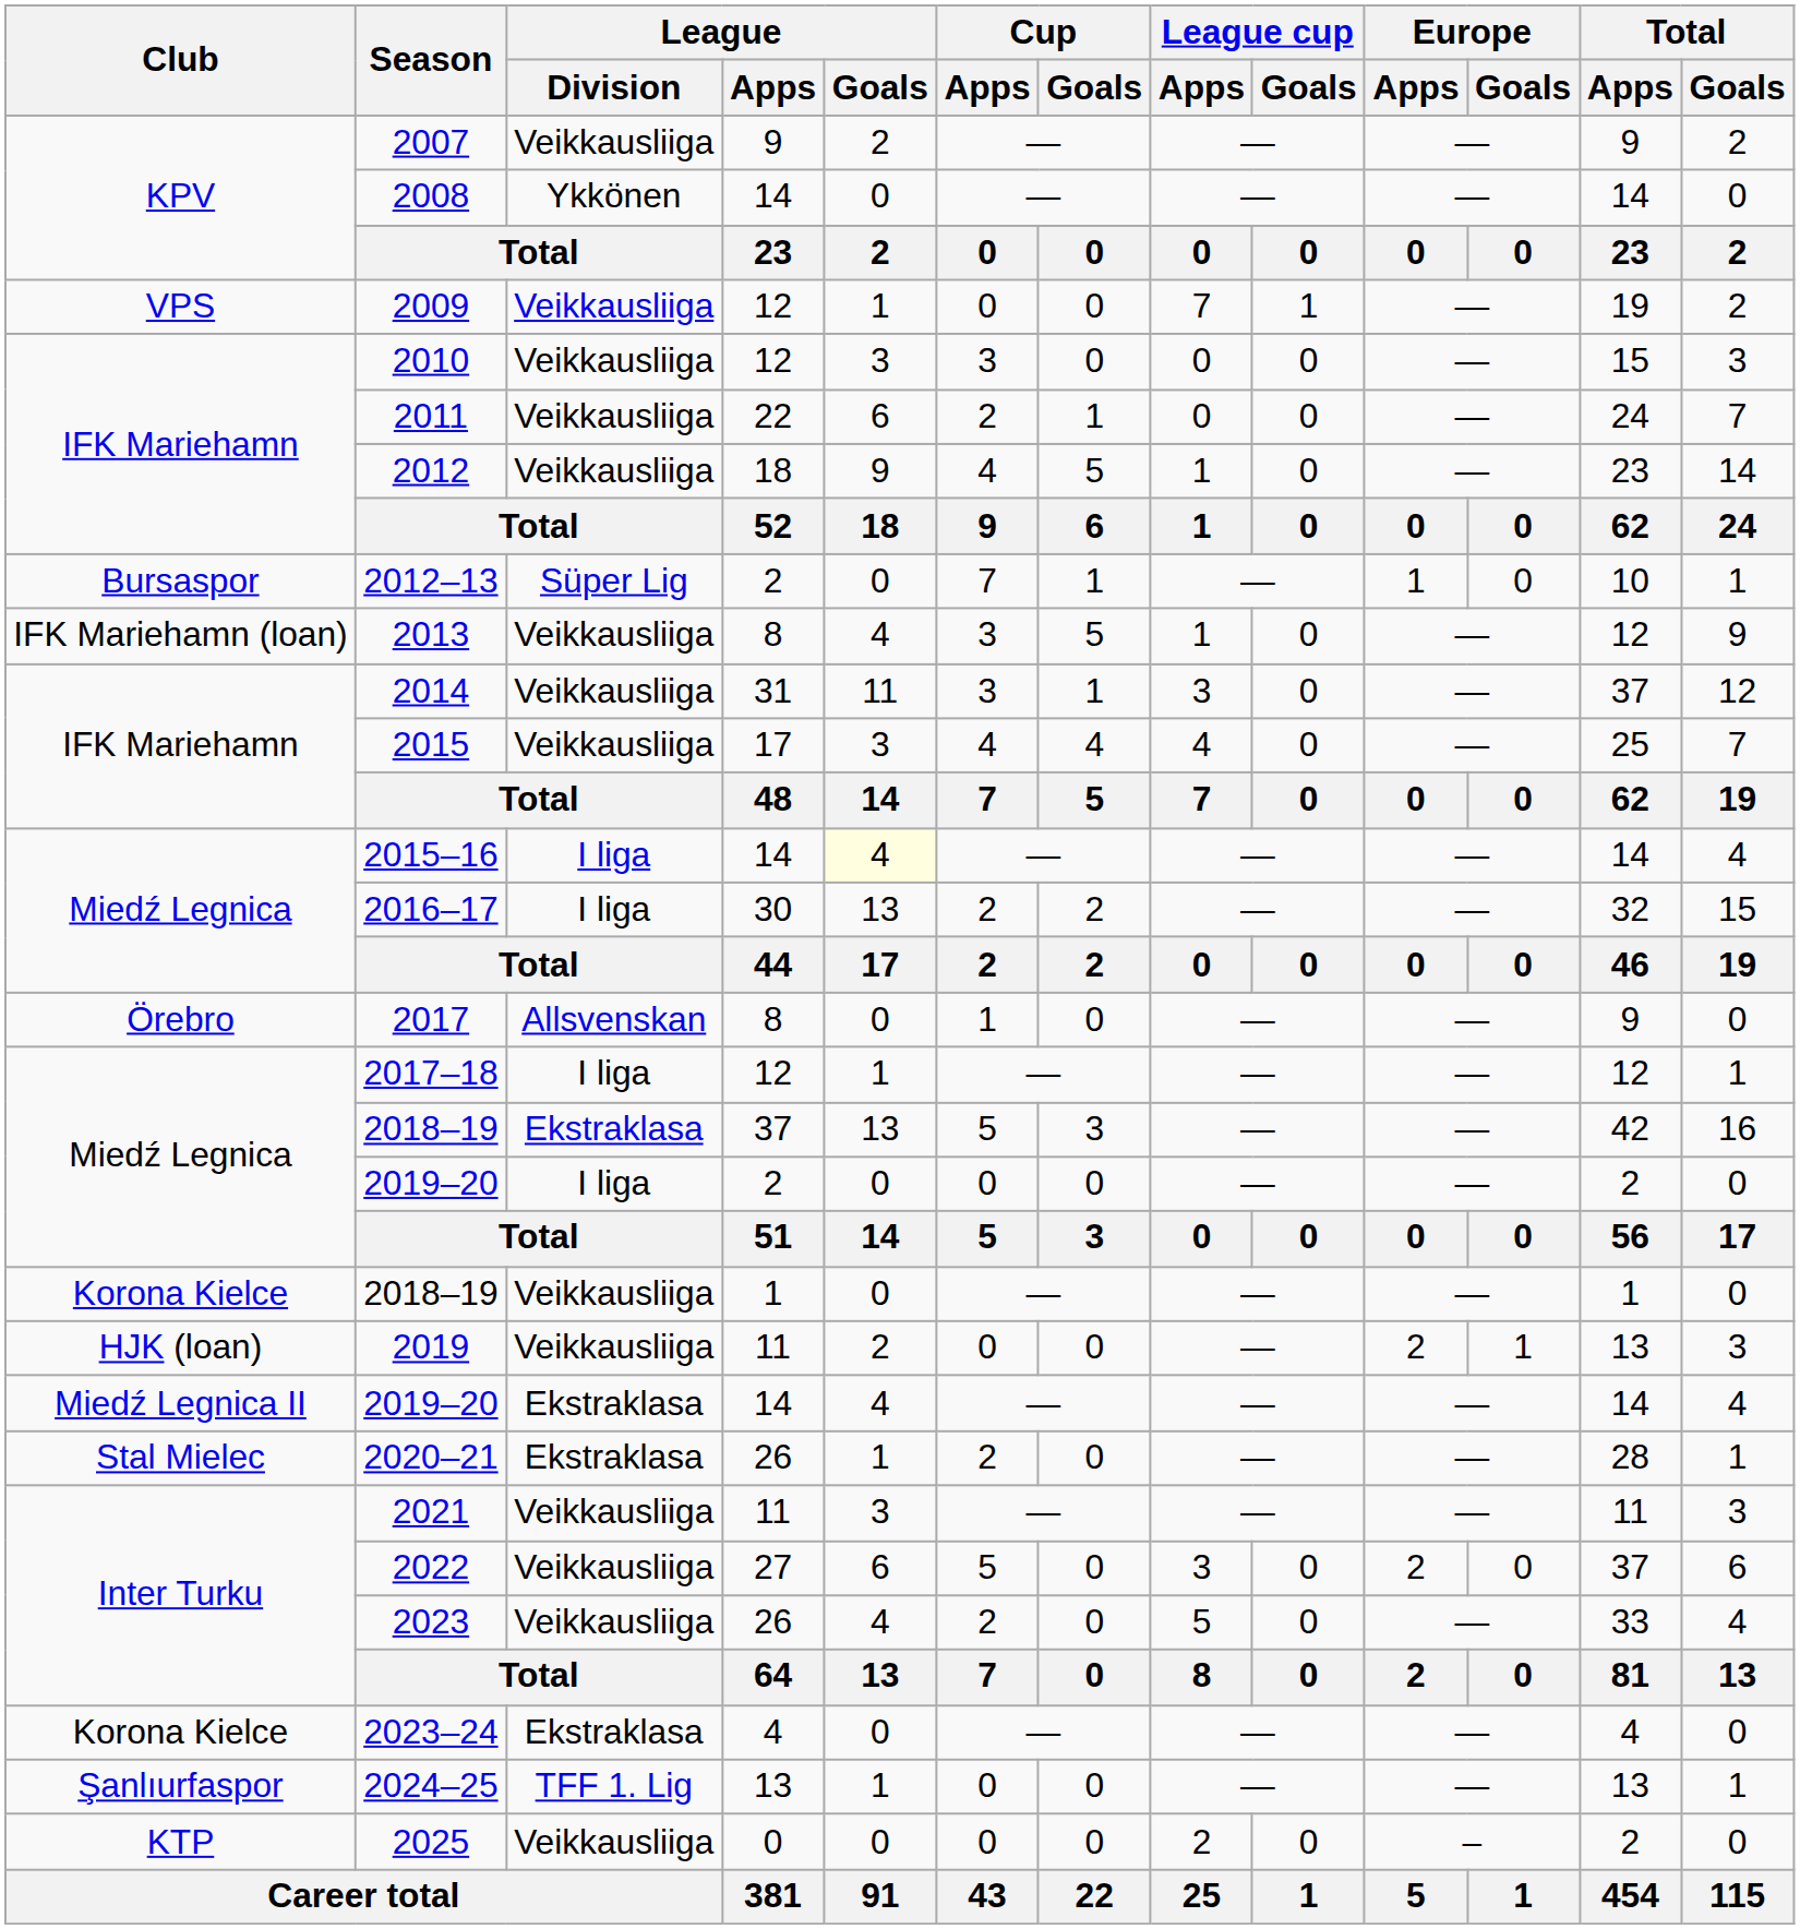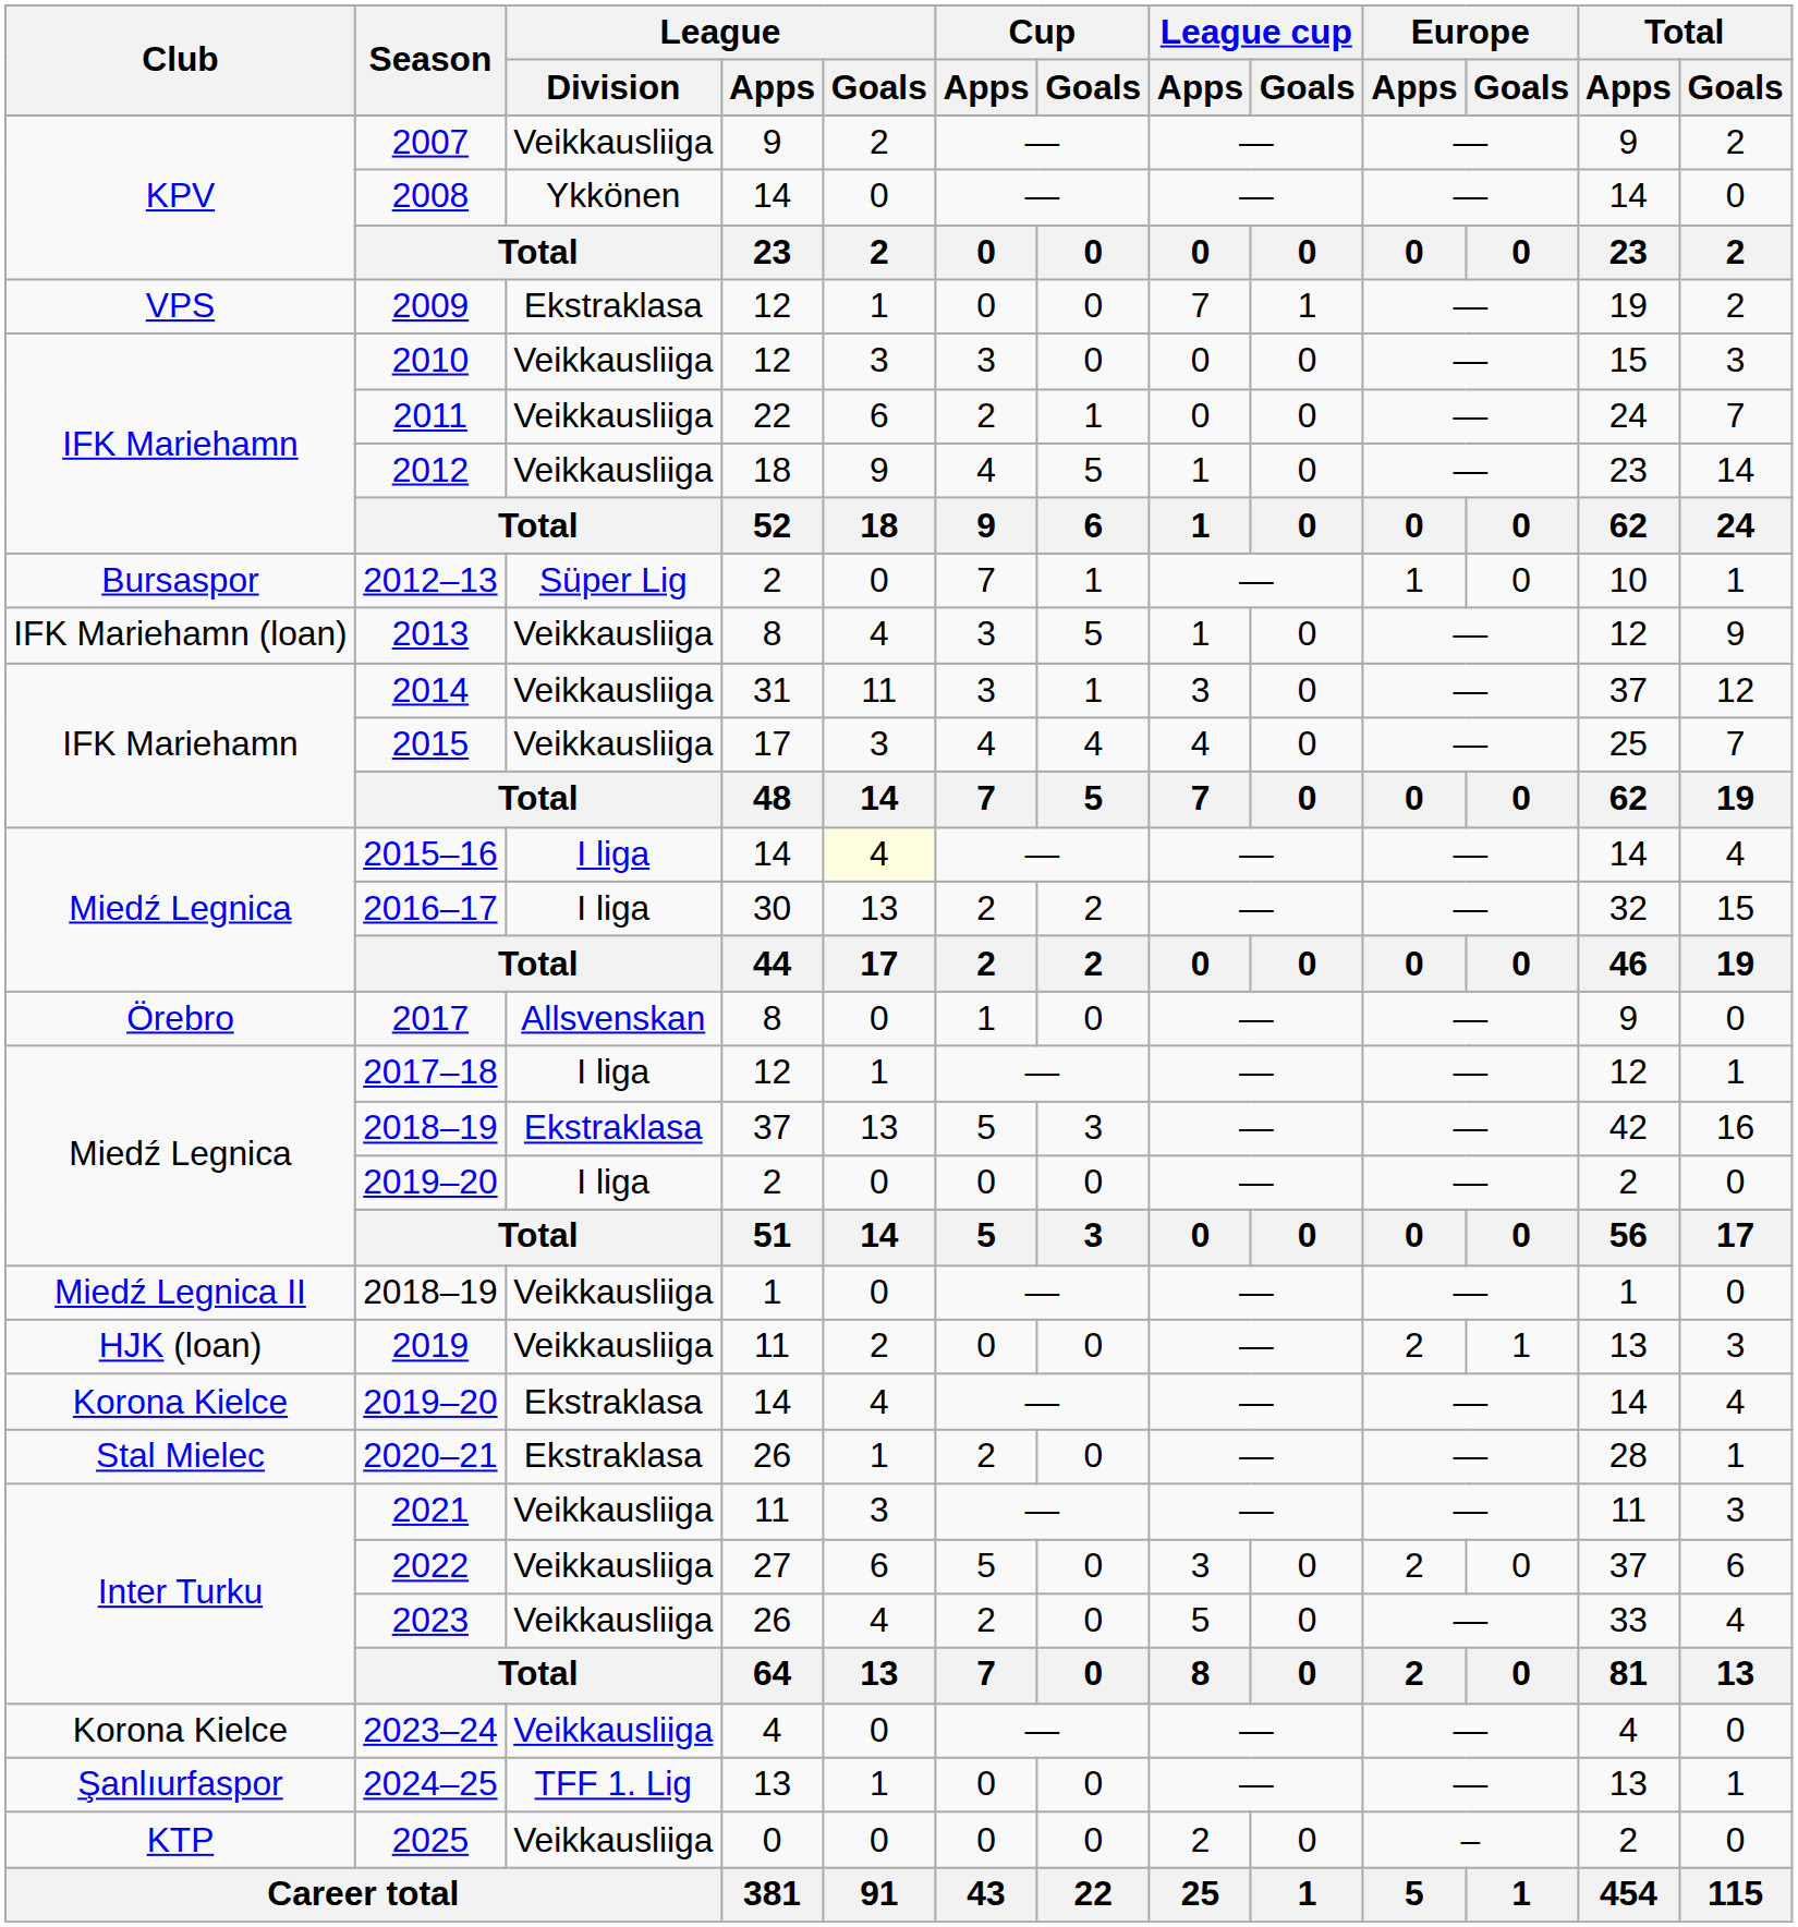 <table class="wikitable" style="text-align:center">
 <tr>
 <th rowspan="2">Club</th>
 <th rowspan="2">Season</th>
 <th colspan="3">League</th>
 <th colspan="2">Cup</th>
 <th colspan="2"><a href='#'>League cup</a></th>
 <th colspan="2">Europe</th>
 <th colspan="2">Total</th>
 </tr>
 <tr>
 <th>Division</th>
 <th>Apps</th>
 <th>Goals</th>
 <th>Apps</th>
 <th>Goals</th>
 <th>Apps</th>
 <th>Goals</th>
 <th>Apps</th>
 <th>Goals</th>
 <th>Apps</th>
 <th>Goals</th>
 </tr>
 <tr>
 <td rowspan="3"><a href='#'>KPV</a></td>
 <td><a href='#'>2007</a></td>
 <td>Veikkausliiga</td>
 <td>9</td>
 <td>2</td>
 <td colspan=2>—</td>
 <td colspan=2>—</td>
 <td colspan=2>—</td>
 <td>9</td>
 <td>2</td>
 </tr>
 <tr>
 <td><a href='#'>2008</a></td>
 <td>Ykkönen</td>
 <td>14</td>
 <td>0</td>
 <td colspan=2>—</td>
 <td colspan=2>—</td>
 <td colspan=2>—</td>
 <td>14</td>
 <td>0</td>
 </tr>
 <tr>
 <th colspan="2">Total</th>
 <th>23</th>
 <th>2</th>
 <th>0</th>
 <th>0</th>
 <th>0</th>
 <th>0</th>
 <th>0</th>
 <th>0</th>
 <th>23</th>
 <th>2</th>
 </tr>
 <tr>
 <td><a href='#'>VPS</a></td>
 <td><a href='#'>2009</a></td>
-<td><a href='#'>Veikkausliiga</a></td>
+<td>Ekstraklasa</td>
 <td>12</td>
 <td>1</td>
 <td>0</td>
 <td>0</td>
 <td>7</td>
 <td>1</td>
 <td colspan=2>—</td>
 <td>19</td>
 <td>2</td>
 </tr>
 <tr>
 <td rowspan=4><a href='#'>IFK Mariehamn</a></td>
 <td><a href='#'>2010</a></td>
 <td>Veikkausliiga</td>
 <td>12</td>
 <td>3</td>
 <td>3</td>
 <td>0</td>
 <td>0</td>
 <td>0</td>
 <td colspan=2>—</td>
 <td>15</td>
 <td>3</td>
 </tr>
 <tr>
 <td><a href='#'>2011</a></td>
 <td>Veikkausliiga</td>
 <td>22</td>
 <td>6</td>
 <td>2</td>
 <td>1</td>
 <td>0</td>
 <td>0</td>
 <td colspan=2>—</td>
 <td>24</td>
 <td>7</td>
 </tr>
 <tr>
 <td><a href='#'>2012</a></td>
 <td>Veikkausliiga</td>
 <td>18</td>
 <td>9</td>
 <td>4</td>
 <td>5</td>
 <td>1</td>
 <td>0</td>
 <td colspan=2>—</td>
 <td>23</td>
 <td>14</td>
 </tr>
 <tr>
 <th colspan="2">Total</th>
 <th>52</th>
 <th>18</th>
 <th>9</th>
 <th>6</th>
 <th>1</th>
 <th>0</th>
 <th>0</th>
 <th>0</th>
 <th>62</th>
 <th>24</th>
 </tr>
 <tr>
 <td><a href='#'>Bursaspor</a></td>
 <td><a href='#'>2012–13</a></td>
 <td><a href='#'>Süper Lig</a></td>
 <td>2</td>
 <td>0</td>
 <td>7</td>
 <td>1</td>
 <td colspan=2>—</td>
 <td>1</td>
 <td>0</td>
 <td>10</td>
 <td>1</td>
 </tr>
 <tr>
 <td>IFK Mariehamn (loan)</td>
 <td><a href='#'>2013</a></td>
 <td>Veikkausliiga</td>
 <td>8</td>
 <td>4</td>
 <td>3</td>
 <td>5</td>
 <td>1</td>
 <td>0</td>
 <td colspan=2>—</td>
 <td>12</td>
 <td>9</td>
 </tr>
 <tr>
 <td rowspan=3>IFK Mariehamn</td>
 <td><a href='#'>2014</a></td>
 <td>Veikkausliiga</td>
 <td>31</td>
 <td>11</td>
 <td>3</td>
 <td>1</td>
 <td>3</td>
 <td>0</td>
 <td colspan=2>—</td>
 <td>37</td>
 <td>12</td>
 </tr>
 <tr>
 <td><a href='#'>2015</a></td>
 <td>Veikkausliiga</td>
 <td>17</td>
 <td>3</td>
 <td>4</td>
 <td>4</td>
 <td>4</td>
 <td>0</td>
 <td colspan=2>—</td>
 <td>25</td>
 <td>7</td>
 </tr>
 <tr>
 <th colspan="2">Total</th>
 <th>48</th>
 <th>14</th>
 <th>7</th>
 <th>5</th>
 <th>7</th>
 <th>0</th>
 <th>0</th>
 <th>0</th>
 <th>62</th>
 <th>19</th>
 </tr>
 <tr>
 <td rowspan=3><a href='#'>Miedź Legnica</a></td>
 <td><a href='#'>2015–16</a></td>
 <td><a href='#'>I liga</a></td>
 <td>14</td>
 <td style="background: lightyellow;">4</td>
 <td colspan=2>—</td>
 <td colspan=2>—</td>
 <td colspan=2>—</td>
 <td>14</td>
 <td>4</td>
 </tr>
 <tr>
 <td><a href='#'>2016–17</a></td>
 <td>I liga</td>
 <td>30</td>
 <td>13</td>
 <td>2</td>
 <td>2</td>
 <td colspan=2>—</td>
 <td colspan=2>—</td>
 <td>32</td>
 <td>15</td>
 </tr>
 <tr>
 <th colspan="2">Total</th>
 <th>44</th>
 <th>17</th>
 <th>2</th>
 <th>2</th>
 <th>0</th>
 <th>0</th>
 <th>0</th>
 <th>0</th>
 <th>46</th>
 <th>19</th>
 </tr>
 <tr>
 <td><a href='#'>Örebro</a></td>
 <td><a href='#'>2017</a></td>
 <td><a href='#'>Allsvenskan</a></td>
 <td>8</td>
 <td>0</td>
 <td>1</td>
 <td>0</td>
 <td colspan=2>—</td>
 <td colspan=2>—</td>
 <td>9</td>
 <td>0</td>
 </tr>
 <tr>
 <td rowspan=4>Miedź Legnica</td>
 <td><a href='#'>2017–18</a></td>
 <td>I liga</td>
 <td>12</td>
 <td>1</td>
 <td colspan=2>—</td>
 <td colspan=2>—</td>
 <td colspan=2>—</td>
 <td>12</td>
 <td>1</td>
 </tr>
 <tr>
 <td><a href='#'>2018–19</a></td>
 <td><a href='#'>Ekstraklasa</a></td>
 <td>37</td>
 <td>13</td>
 <td>5</td>
 <td>3</td>
 <td colspan=2>—</td>
 <td colspan=2>—</td>
 <td>42</td>
 <td>16</td>
 </tr>
 <tr>
 <td><a href='#'>2019–20</a></td>
 <td>I liga</td>
 <td>2</td>
 <td>0</td>
 <td>0</td>
 <td>0</td>
 <td colspan=2>—</td>
 <td colspan=2>—</td>
 <td>2</td>
 <td>0</td>
 </tr>
 <tr>
 <th colspan="2">Total</th>
 <th>51</th>
 <th>14</th>
 <th>5</th>
 <th>3</th>
 <th>0</th>
 <th>0</th>
 <th>0</th>
 <th>0</th>
 <th>56</th>
 <th>17</th>
 </tr>
 <tr>
-<td><a href='#'>Korona Kielce</a></td>
+<td><a href='#'>Miedź Legnica II</a></td>
 <td>2018–19</td>
 <td>Veikkausliiga</td>
 <td>1</td>
 <td>0</td>
 <td colspan=2>—</td>
 <td colspan=2>—</td>
 <td colspan=2>—</td>
 <td>1</td>
 <td>0</td>
 </tr>
 <tr>
 <td><a href='#'>HJK</a> (loan)</td>
 <td><a href='#'>2019</a></td>
 <td>Veikkausliiga</td>
 <td>11</td>
 <td>2</td>
 <td>0</td>
 <td>0</td>
 <td colspan=2>—</td>
 <td>2</td>
 <td>1</td>
 <td>13</td>
 <td>3</td>
 </tr>
 <tr>
-<td><a href='#'>Miedź Legnica II</a></td>
+<td><a href='#'>Korona Kielce</a></td>
 <td><a href='#'>2019–20</a></td>
 <td>Ekstraklasa</td>
 <td>14</td>
 <td>4</td>
 <td colspan=2>—</td>
 <td colspan=2>—</td>
 <td colspan=2>—</td>
 <td>14</td>
 <td>4</td>
 </tr>
 <tr>
 <td><a href='#'>Stal Mielec</a></td>
 <td><a href='#'>2020–21</a></td>
 <td>Ekstraklasa</td>
 <td>26</td>
 <td>1</td>
 <td>2</td>
 <td>0</td>
 <td colspan=2>—</td>
 <td colspan=2>—</td>
 <td>28</td>
 <td>1</td>
 </tr>
 <tr>
 <td rowspan=4><a href='#'>Inter Turku</a></td>
 <td><a href='#'>2021</a></td>
 <td>Veikkausliiga</td>
 <td>11</td>
 <td>3</td>
 <td colspan=2>—</td>
 <td colspan=2>—</td>
 <td colspan=2>—</td>
 <td>11</td>
 <td>3</td>
 </tr>
 <tr>
 <td><a href='#'>2022</a></td>
 <td>Veikkausliiga</td>
 <td>27</td>
 <td>6</td>
 <td>5</td>
 <td>0</td>
 <td>3</td>
 <td>0</td>
 <td>2</td>
 <td>0</td>
 <td>37</td>
 <td>6</td>
 </tr>
 <tr>
 <td><a href='#'>2023</a></td>
 <td>Veikkausliiga</td>
 <td>26</td>
 <td>4</td>
 <td>2</td>
 <td>0</td>
 <td>5</td>
 <td>0</td>
 <td colspan=2>—</td>
 <td>33</td>
 <td>4</td>
 </tr>
 <tr>
 <th colspan="2">Total</th>
 <th>64</th>
 <th>13</th>
 <th>7</th>
 <th>0</th>
 <th>8</th>
 <th>0</th>
 <th>2</th>
 <th>0</th>
 <th>81</th>
 <th>13</th>
 </tr>
 <tr>
 <td>Korona Kielce</td>
 <td><a href='#'>2023–24</a></td>
-<td>Ekstraklasa</td>
+<td><a href='#'>Veikkausliiga</a></td>
 <td>4</td>
 <td>0</td>
 <td colspan=2>—</td>
 <td colspan=2>—</td>
 <td colspan=2>—</td>
 <td>4</td>
 <td>0</td>
 </tr>
 <tr>
 <td><a href='#'>Şanlıurfaspor</a></td>
 <td><a href='#'>2024–25</a></td>
 <td><a href='#'>TFF 1. Lig</a></td>
 <td>13</td>
 <td>1</td>
 <td>0</td>
 <td>0</td>
 <td colspan=2>—</td>
 <td colspan=2>—</td>
 <td>13</td>
 <td>1</td>
 </tr>
 <tr>
 <td><a href='#'>KTP</a></td>
 <td><a href='#'>2025</a></td>
 <td>Veikkausliiga</td>
 <td>0</td>
 <td>0</td>
 <td>0</td>
 <td>0</td>
 <td>2</td>
 <td>0</td>
 <td colspan=2>–</td>
 <td>2</td>
 <td>0</td>
 </tr>
 <tr>
 <th colspan="3">Career total</th>
 <th>381</th>
 <th>91</th>
 <th>43</th>
 <th>22</th>
 <th>25</th>
 <th>1</th>
 <th>5</th>
 <th>1</th>
 <th>454</th>
 <th>115</th>
 </tr>
 </table>
